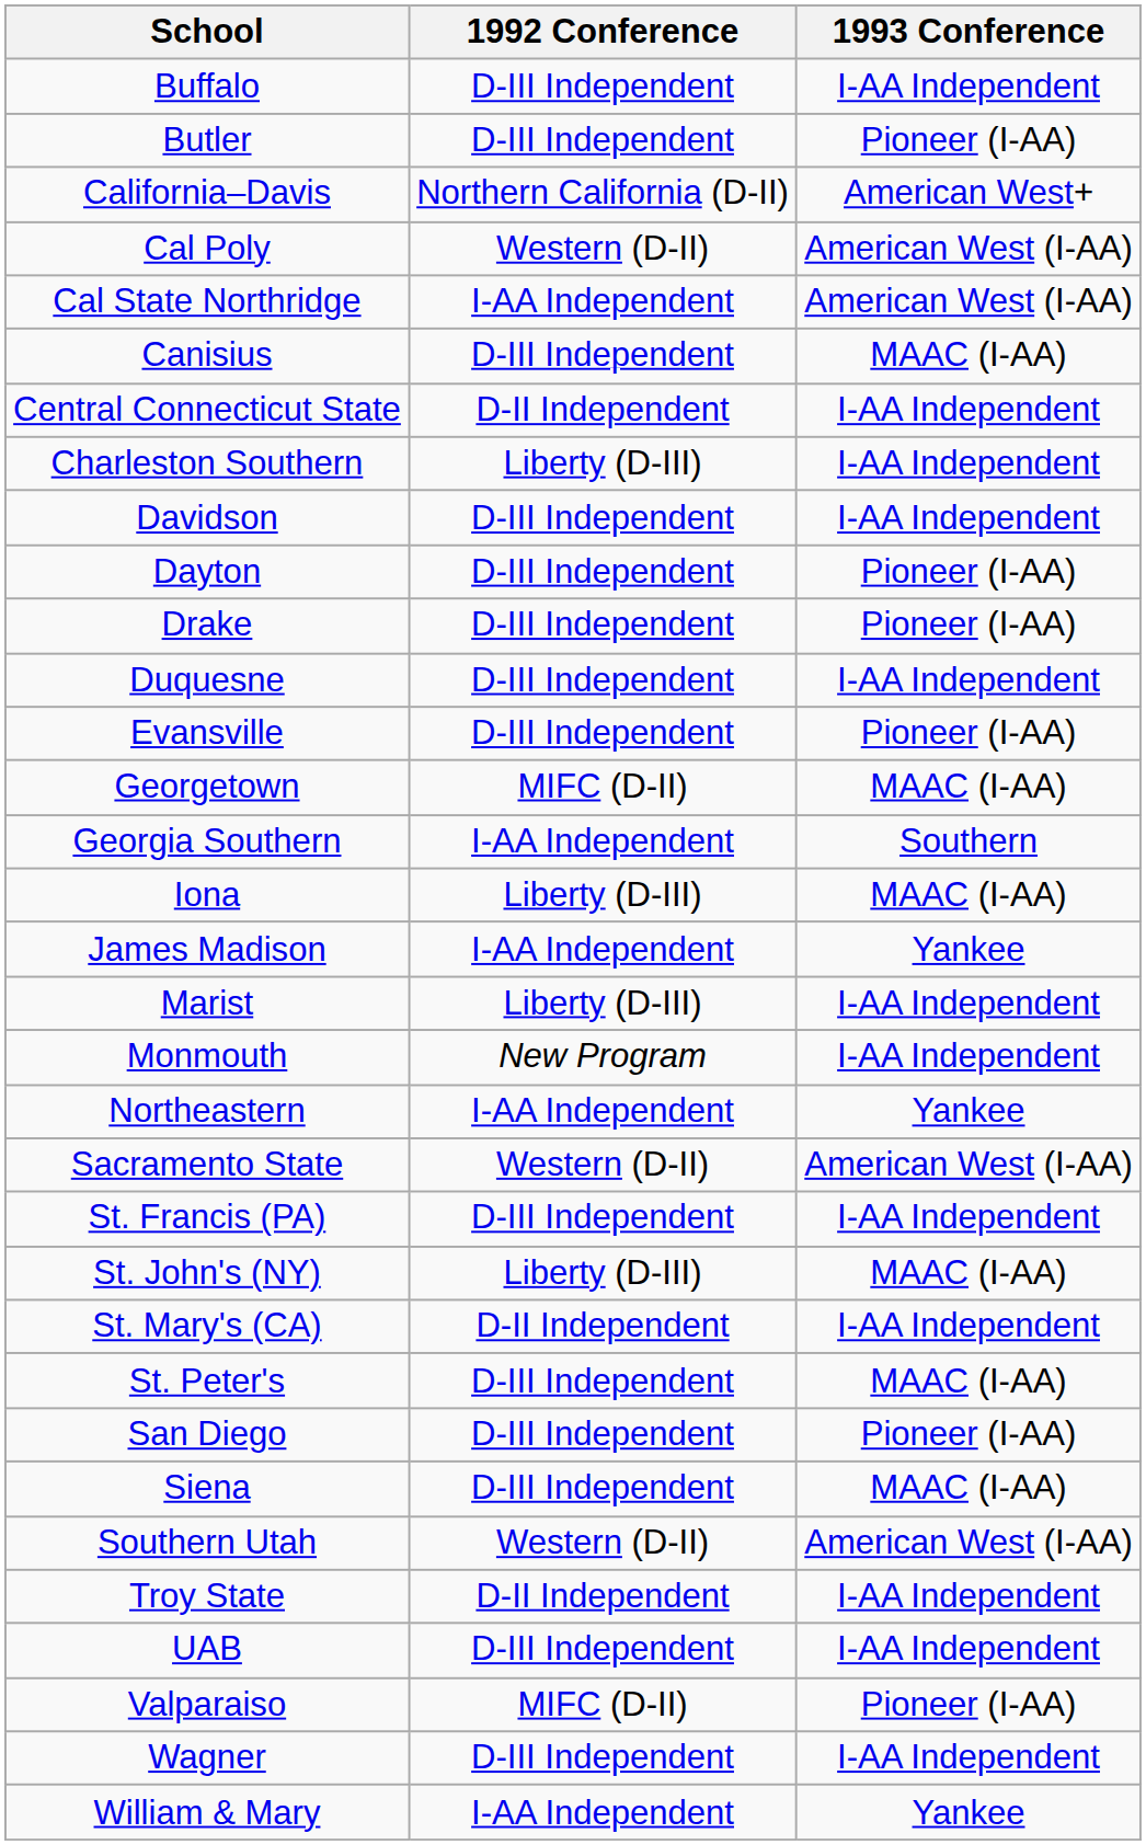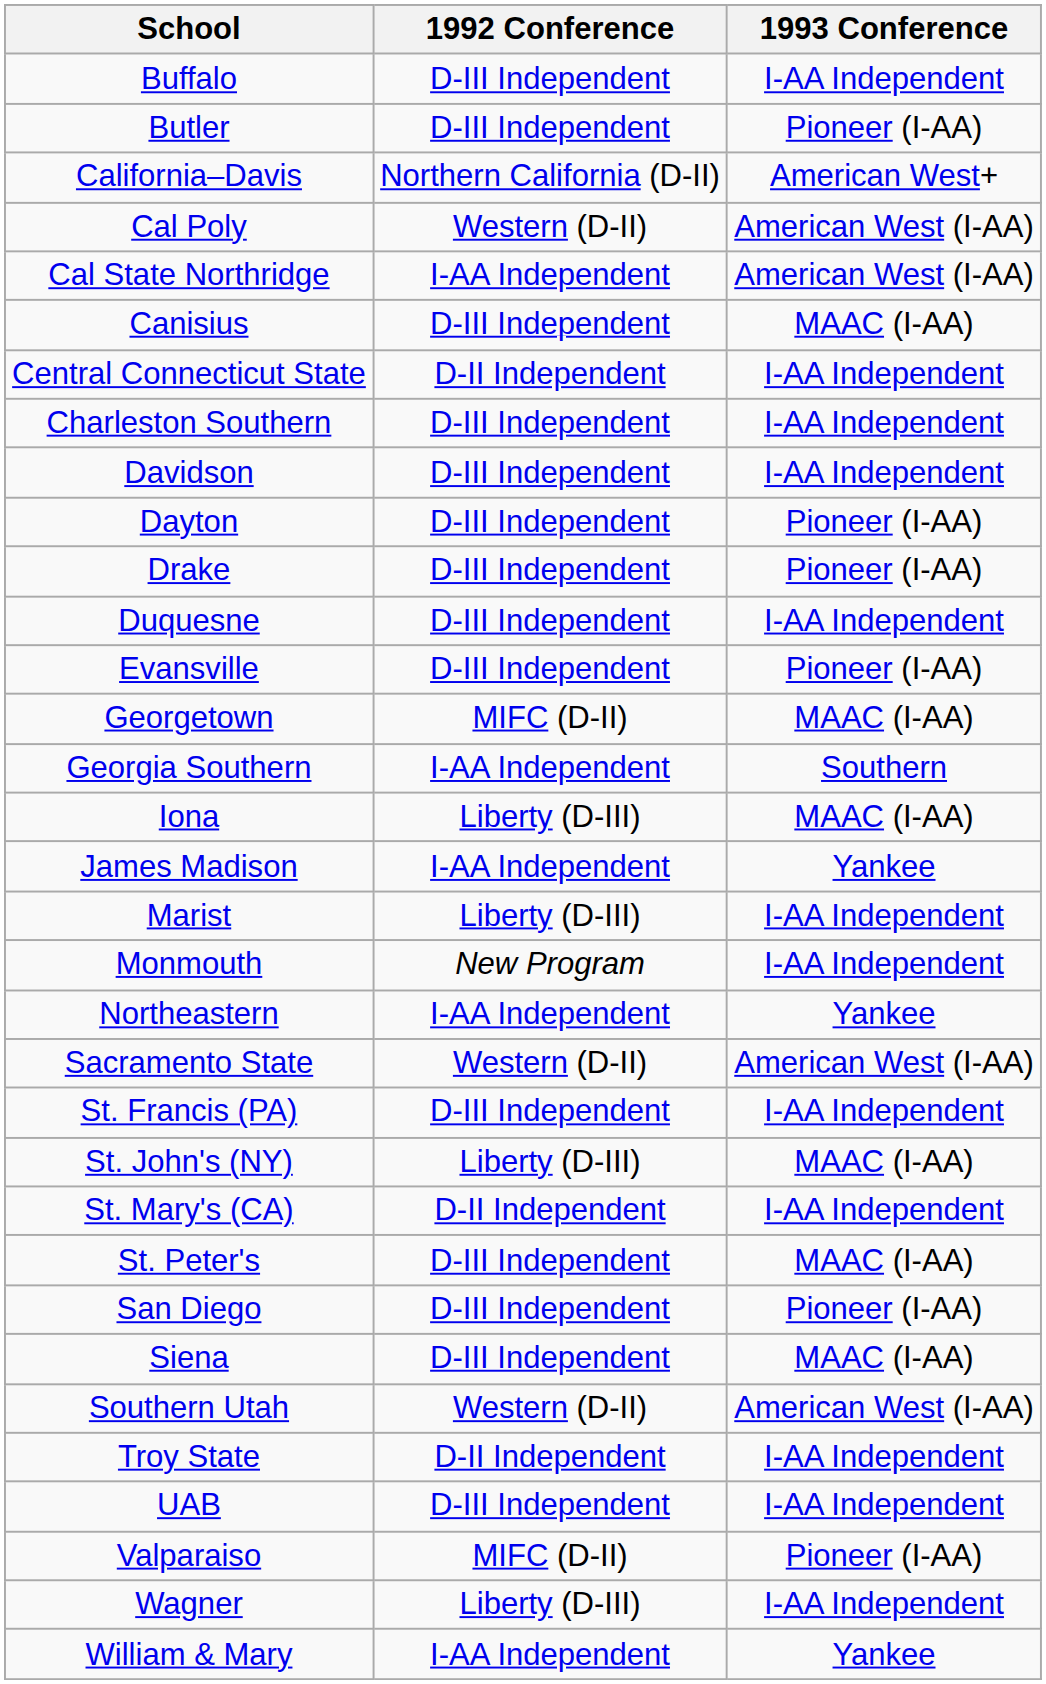 <table class="wikitable sortable">
 <tr>
 <th>School</th>
 <th>1992 Conference</th>
 <th>1993 Conference</th>
 </tr>
 <tr style="text-align:center;">
 <td><a href='#'>Buffalo</a></td>
 <td><a href='#'>D-III Independent</a></td>
 <td><a href='#'>I-AA Independent</a></td>
 </tr>
 <tr style="text-align:center;">
 <td><a href='#'>Butler</a></td>
 <td><a href='#'>D-III Independent</a></td>
 <td><a href='#'>Pioneer</a> (I-AA)</td>
 </tr>
 <tr style="text-align:center;">
 <td><a href='#'>California–Davis</a></td>
 <td><a href='#'>Northern California</a> (D-II)</td>
 <td><a href='#'>American West</a>+</td>
 </tr>
 <tr style="text-align:center;">
 <td><a href='#'>Cal Poly</a></td>
 <td><a href='#'>Western</a> (D-II)</td>
 <td><a href='#'>American West</a> (I-AA)</td>
 </tr>
 <tr style="text-align:center;">
 <td><a href='#'>Cal State Northridge</a></td>
 <td><a href='#'>I-AA Independent</a></td>
 <td><a href='#'>American West</a> (I-AA)</td>
 </tr>
 <tr style="text-align:center;">
 <td><a href='#'>Canisius</a></td>
 <td><a href='#'>D-III Independent</a></td>
 <td><a href='#'>MAAC</a> (I-AA)</td>
 </tr>
 <tr style="text-align:center;">
 <td><a href='#'>Central Connecticut State</a></td>
 <td><a href='#'>D-II Independent</a></td>
 <td><a href='#'>I-AA Independent</a></td>
 </tr>
 <tr style="text-align:center;">
 <td><a href='#'>Charleston Southern</a></td>
-<td><a href='#'>Liberty</a> (D-III)</td>
+<td><a href='#'>D-III Independent</a></td>
 <td><a href='#'>I-AA Independent</a></td>
 </tr>
 <tr style="text-align:center;">
 <td><a href='#'>Davidson</a></td>
 <td><a href='#'>D-III Independent</a></td>
 <td><a href='#'>I-AA Independent</a></td>
 </tr>
 <tr style="text-align:center;">
 <td><a href='#'>Dayton</a></td>
 <td><a href='#'>D-III Independent</a></td>
 <td><a href='#'>Pioneer</a> (I-AA)</td>
 </tr>
 <tr style="text-align:center;">
 <td><a href='#'>Drake</a></td>
 <td><a href='#'>D-III Independent</a></td>
 <td><a href='#'>Pioneer</a> (I-AA)</td>
 </tr>
 <tr style="text-align:center;">
 <td><a href='#'>Duquesne</a></td>
 <td><a href='#'>D-III Independent</a></td>
 <td><a href='#'>I-AA Independent</a></td>
 </tr>
 <tr style="text-align:center;">
 <td><a href='#'>Evansville</a></td>
 <td><a href='#'>D-III Independent</a></td>
 <td><a href='#'>Pioneer</a> (I-AA)</td>
 </tr>
 <tr style="text-align:center;">
 <td><a href='#'>Georgetown</a></td>
 <td><a href='#'>MIFC</a> (D-II)</td>
 <td><a href='#'>MAAC</a> (I-AA)</td>
 </tr>
 <tr style="text-align:center;">
 <td><a href='#'>Georgia Southern</a></td>
 <td><a href='#'>I-AA Independent</a></td>
 <td><a href='#'>Southern</a></td>
 </tr>
 <tr style="text-align:center;">
 <td><a href='#'>Iona</a></td>
 <td><a href='#'>Liberty</a> (D-III)</td>
 <td><a href='#'>MAAC</a> (I-AA)</td>
 </tr>
 <tr style="text-align:center;">
 <td><a href='#'>James Madison</a></td>
 <td><a href='#'>I-AA Independent</a></td>
 <td><a href='#'>Yankee</a></td>
 </tr>
 <tr style="text-align:center;">
 <td><a href='#'>Marist</a></td>
 <td><a href='#'>Liberty</a> (D-III)</td>
 <td><a href='#'>I-AA Independent</a></td>
 </tr>
 <tr style="text-align:center;">
 <td><a href='#'>Monmouth</a></td>
 <td><em>New Program</em></td>
 <td><a href='#'>I-AA Independent</a></td>
 </tr>
 <tr style="text-align:center;">
 <td><a href='#'>Northeastern</a></td>
 <td><a href='#'>I-AA Independent</a></td>
 <td><a href='#'>Yankee</a></td>
 </tr>
 <tr style="text-align:center;">
 <td><a href='#'>Sacramento State</a></td>
 <td><a href='#'>Western</a> (D-II)</td>
 <td><a href='#'>American West</a> (I-AA)</td>
 </tr>
 <tr style="text-align:center;">
 <td><a href='#'>St. Francis (PA)</a></td>
 <td><a href='#'>D-III Independent</a></td>
 <td><a href='#'>I-AA Independent</a></td>
 </tr>
 <tr style="text-align:center;">
 <td><a href='#'>St. John's (NY)</a></td>
 <td><a href='#'>Liberty</a> (D-III)</td>
 <td><a href='#'>MAAC</a> (I-AA)</td>
 </tr>
 <tr style="text-align:center;">
 <td><a href='#'>St. Mary's (CA)</a></td>
 <td><a href='#'>D-II Independent</a></td>
 <td><a href='#'>I-AA Independent</a></td>
 </tr>
 <tr style="text-align:center;">
 <td><a href='#'>St. Peter's</a></td>
 <td><a href='#'>D-III Independent</a></td>
 <td><a href='#'>MAAC</a> (I-AA)</td>
 </tr>
 <tr style="text-align:center;">
 <td><a href='#'>San Diego</a></td>
 <td><a href='#'>D-III Independent</a></td>
 <td><a href='#'>Pioneer</a> (I-AA)</td>
 </tr>
 <tr style="text-align:center;">
 <td><a href='#'>Siena</a></td>
 <td><a href='#'>D-III Independent</a></td>
 <td><a href='#'>MAAC</a> (I-AA)</td>
 </tr>
 <tr style="text-align:center;">
 <td><a href='#'>Southern Utah</a></td>
 <td><a href='#'>Western</a> (D-II)</td>
 <td><a href='#'>American West</a> (I-AA)</td>
 </tr>
 <tr style="text-align:center;">
 <td><a href='#'>Troy State</a></td>
 <td><a href='#'>D-II Independent</a></td>
 <td><a href='#'>I-AA Independent</a></td>
 </tr>
 <tr style="text-align:center;">
 <td><a href='#'>UAB</a></td>
 <td><a href='#'>D-III Independent</a></td>
 <td><a href='#'>I-AA Independent</a></td>
 </tr>
 <tr style="text-align:center;">
 <td><a href='#'>Valparaiso</a></td>
 <td><a href='#'>MIFC</a> (D-II)</td>
 <td><a href='#'>Pioneer</a> (I-AA)</td>
 </tr>
 <tr style="text-align:center;">
 <td><a href='#'>Wagner</a></td>
-<td><a href='#'>D-III Independent</a></td>
+<td><a href='#'>Liberty</a> (D-III)</td>
 <td><a href='#'>I-AA Independent</a></td>
 </tr>
 <tr style="text-align:center;">
 <td><a href='#'>William & Mary</a></td>
 <td><a href='#'>I-AA Independent</a></td>
 <td><a href='#'>Yankee</a></td>
 </tr>
 </table>
